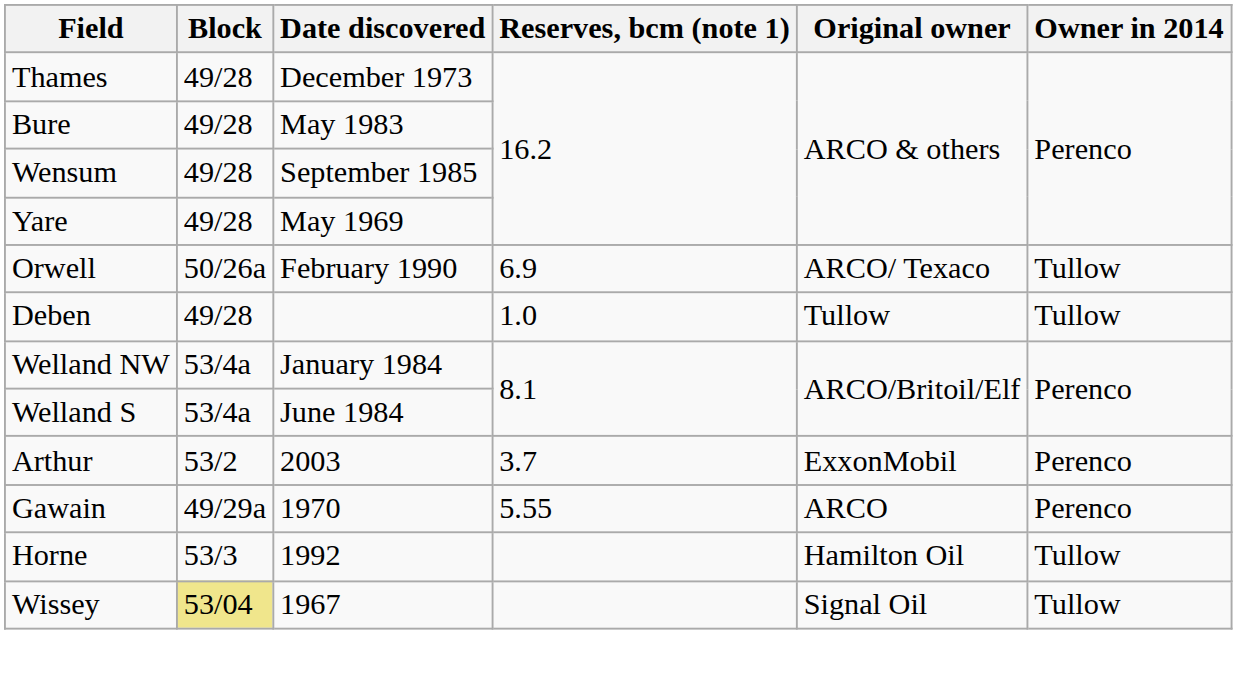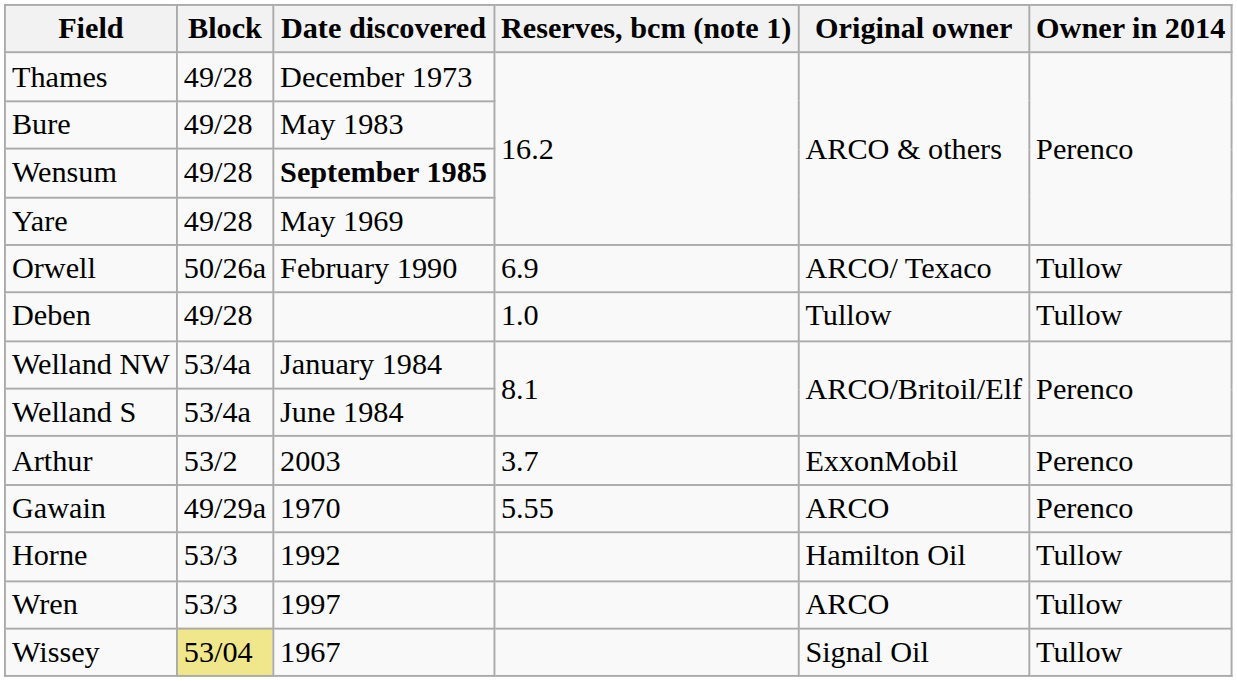 <table class="wikitable">
 <tr>
 <th>Field</th>
 <th>Block</th>
 <th>Date discovered</th>
 <th>Reserves, bcm  (note 1)</th>
 <th>Original  owner</th>
 <th>Owner in 2014</th>
 </tr>
 <tr>
 <td>Thames</td>
 <td>49/28</td>
 <td>December 1973</td>
 <td rowspan="4">16.2</td>
 <td rowspan="4">ARCO &  others</td>
 <td rowspan="4">Perenco</td>
 </tr>
 <tr>
 <td>Bure</td>
 <td>49/28</td>
 <td>May 1983</td>
 </tr>
 <tr>
 <td>Wensum</td>
 <td>49/28</td>
-<td>September  1985</td>
+<td><strong>September  1985</strong></td>
 </tr>
 <tr>
 <td>Yare</td>
 <td>49/28</td>
 <td>May 1969</td>
 </tr>
 <tr>
 <td>Orwell</td>
 <td>50/26a</td>
 <td>February 1990</td>
 <td>6.9</td>
 <td>ARCO/ Texaco</td>
 <td>Tullow</td>
 </tr>
 <tr>
 <td>Deben</td>
 <td>49/28</td>
 <td></td>
 <td>1.0</td>
 <td>Tullow</td>
 <td>Tullow</td>
 </tr>
 <tr>
 <td>Welland NW</td>
 <td>53/4a</td>
 <td>January 1984</td>
 <td rowspan="2">8.1</td>
 <td rowspan="2">ARCO/Britoil/Elf</td>
 <td rowspan="2">Perenco</td>
 </tr>
 <tr>
 <td>Welland S</td>
 <td>53/4a</td>
 <td>June 1984</td>
 </tr>
 <tr>
 <td>Arthur</td>
 <td>53/2</td>
 <td>2003</td>
 <td>3.7</td>
 <td>ExxonMobil</td>
 <td>Perenco</td>
 </tr>
 <tr>
 <td>Gawain</td>
 <td>49/29a</td>
 <td>1970</td>
 <td>5.55</td>
 <td>ARCO</td>
 <td>Perenco</td>
 </tr>
 <tr>
 <td>Horne</td>
 <td>53/3</td>
 <td>1992</td>
 <td></td>
 <td>Hamilton Oil</td>
 <td>Tullow</td>
 </tr>
 <tr>
+<td>Wren</td>
+<td>53/3</td>
+<td>1997</td>
+<td></td>
+<td>ARCO</td>
+<td>Tullow</td>
+</tr>
+<tr>
 <td>Wissey</td>
 <td style="background: khaki;">53/04</td>
 <td>1967</td>
 <td></td>
 <td>Signal Oil</td>
 <td>Tullow</td>
 </tr>
 </table>
